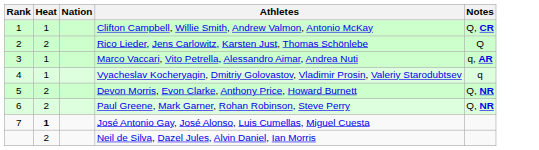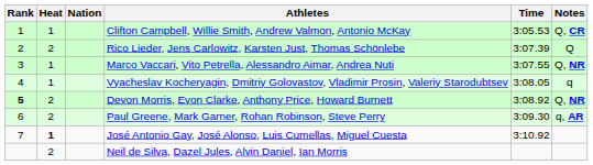 <table class="wikitable sortable" style="text-align:center">
 <tr>
 <th>Rank</th>
 <th>Heat</th>
 <th>Nation</th>
 <th>Athletes</th>
+<th>Time</th>
 <th>Notes</th>
 </tr>
 <tr bgcolor=ccffcc>
 <td>1</td>
 <td>1</td>
 <td align=left></td>
 <td align=left><a href='#'>Clifton Campbell</a>, <a href='#'>Willie Smith</a>, <a href='#'>Andrew Valmon</a>, <a href='#'>Antonio McKay</a></td>
+<td>3:05.53</td>
 <td>Q, <strong><a href='#'>CR</a></strong></td>
 </tr>
 <tr bgcolor=ccffcc>
 <td>2</td>
 <td>2</td>
 <td align=left></td>
 <td align=left><a href='#'>Rico Lieder</a>, <a href='#'>Jens Carlowitz</a>, <a href='#'>Karsten Just</a>, <a href='#'>Thomas Schönlebe</a></td>
+<td>3:07.39</td>
 <td>Q</td>
 </tr>
 <tr bgcolor=ccffcc>
 <td>3</td>
 <td>1</td>
 <td align=left></td>
 <td align=left><a href='#'>Marco Vaccari</a>, <a href='#'>Vito Petrella</a>, <a href='#'>Alessandro Aimar</a>, <a href='#'>Andrea Nuti</a></td>
-<td>q, <strong><a href='#'>AR</a></strong></td>
+<td>3:07.55</td>
+<td>Q, <strong><a href='#'>NR</a></strong></td>
 </tr>
 <tr bgcolor=ddffdd>
 <td>4</td>
 <td>1</td>
 <td align=left></td>
 <td align=left><a href='#'>Vyacheslav Kocheryagin</a>, <a href='#'>Dmitriy Golovastov</a>, <a href='#'>Vladimir Prosin</a>, <a href='#'>Valeriy Starodubtsev</a></td>
+<td>3:08.05</td>
 <td>q</td>
 </tr>
 <tr bgcolor=ccffcc>
-<td>5</td>
+<td><strong>5</strong></td>
 <td>2</td>
 <td align=left></td>
 <td align=left><a href='#'>Devon Morris</a>, <a href='#'>Evon Clarke</a>, <a href='#'>Anthony Price</a>, <a href='#'>Howard Burnett</a></td>
+<td>3:08.92</td>
 <td>Q, <strong><a href='#'>NR</a></strong></td>
 </tr>
 <tr bgcolor=ddffdd>
 <td>6</td>
 <td>2</td>
 <td align=left></td>
 <td align=left><a href='#'>Paul Greene</a>, <a href='#'>Mark Garner</a>, <a href='#'>Rohan Robinson</a>, <a href='#'>Steve Perry</a></td>
-<td>Q, <strong><a href='#'>NR</a></strong></td>
+<td>3:09.30</td>
+<td>q, <strong><a href='#'>AR</a></strong></td>
 </tr>
 <tr>
 <td>7</td>
 <td><strong>1</strong></td>
 <td align=left></td>
 <td align=left><a href='#'>José Antonio Gay</a>, <a href='#'>José Alonso</a>, <a href='#'>Luis Cumellas</a>, <a href='#'>Miguel Cuesta</a></td>
+<td>3:10.92</td>
 <td></td>
 </tr>
 <tr>
 <td></td>
 <td>2</td>
 <td align=left></td>
 <td align=left><a href='#'>Neil de Silva</a>, <a href='#'>Dazel Jules</a>, <a href='#'>Alvin Daniel</a>, <a href='#'>Ian Morris</a></td>
 <td></td>
+<td></td>
 </tr>
 </table>
